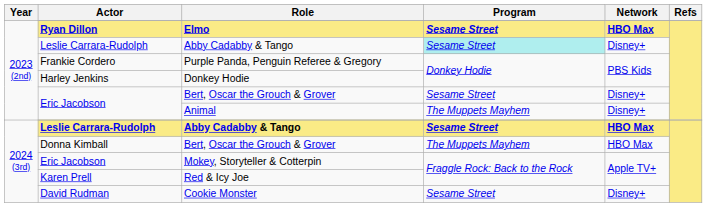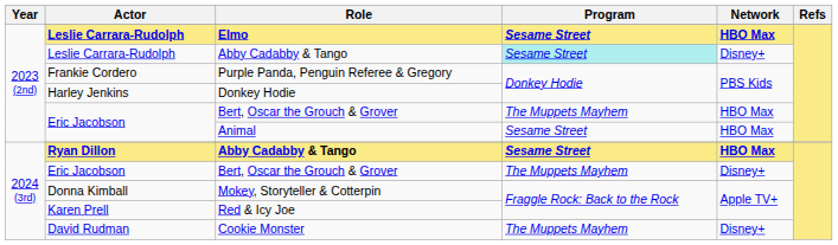 <table class="wikitable"  width="85%">
 <tr bgcolor="#bebebe">
 <th>Year</th>
 <th>Actor</th>
 <th>Role</th>
 <th>Program</th>
 <th>Network</th>
 <th>Refs</th>
 </tr>
 <tr>
 <td rowspan=7 style="text-align:center"><a href='#'>2023</a><br><small><a href='#'>(2nd)</a></small></td>
 </tr>
 <tr style="background:#FAEB86">
-<td><strong><a href='#'>Ryan Dillon</a></strong></td>
+<td><strong><a href='#'>Leslie Carrara-Rudolph</a></strong></td>
 <td><strong><a href='#'>Elmo</a></strong></td>
 <td><strong><em><a href='#'>Sesame Street</a></em></strong></td>
 <td><strong><a href='#'>HBO Max</a></strong></td>
 <td rowspan=6 style="text-align:center"></td>
 </tr>
 <tr>
 <td><a href='#'>Leslie Carrara-Rudolph</a></td>
 <td><a href='#'>Abby Cadabby</a> & Tango</td>
 <td style="background: paleturquoise;"><em><a href='#'>Sesame Street</a></em></td>
 <td><a href='#'>Disney+</a></td>
 </tr>
 <tr>
 <td>Frankie Cordero</td>
 <td>Purple Panda, Penguin Referee & Gregory</td>
 <td rowspan=2><em><a href='#'>Donkey Hodie</a></em></td>
 <td rowspan=2><a href='#'>PBS Kids</a></td>
 </tr>
 <tr>
 <td>Harley Jenkins</td>
 <td>Donkey Hodie</td>
 </tr>
 <tr>
 <td rowspan=2><a href='#'>Eric Jacobson</a></td>
 <td><a href='#'>Bert</a>, <a href='#'>Oscar the Grouch</a> & <a href='#'>Grover</a></td>
-<td><em><a href='#'>Sesame Street</a></em></td>
-<td><a href='#'>Disney+</a></td>
+<td><em><a href='#'>The Muppets Mayhem</a></em></td>
+<td><a href='#'>HBO Max</a></td>
 </tr>
 <tr>
 <td><a href='#'>Animal</a></td>
-<td><em><a href='#'>The Muppets Mayhem</a></em></td>
-<td><a href='#'>Disney+</a></td>
+<td><em><a href='#'>Sesame Street</a></em></td>
+<td><a href='#'>HBO Max</a></td>
 </tr>
 <tr>
 <td rowspan=6 style="text-align:center"><a href='#'>2024</a><br><small><a href='#'>(3rd)</a></small></td>
 </tr>
 <tr style="background:#FAEB86">
-<td><strong><a href='#'>Leslie Carrara-Rudolph</a></strong></td>
+<td><strong><a href='#'>Ryan Dillon</a></strong></td>
 <td><strong><a href='#'>Abby Cadabby</a> & Tango</strong></td>
 <td><strong><em><a href='#'>Sesame Street</a></em></strong></td>
 <td><strong><a href='#'>HBO Max</a></strong></td>
 <td rowspan=6 style="text-align:center"></td>
 </tr>
 <tr>
-<td>Donna Kimball</td>
+<td><a href='#'>Eric Jacobson</a></td>
 <td><a href='#'>Bert</a>, <a href='#'>Oscar the Grouch</a> & <a href='#'>Grover</a></td>
 <td><em><a href='#'>The Muppets Mayhem</a></em></td>
-<td><a href='#'>HBO Max</a></td>
+<td><a href='#'>Disney+</a></td>
 </tr>
 <tr>
-<td><a href='#'>Eric Jacobson</a></td>
+<td>Donna Kimball</td>
 <td><a href='#'>Mokey</a>, Storyteller & Cotterpin</td>
 <td rowspan=2><em><a href='#'>Fraggle Rock: Back to the Rock</a></em></td>
 <td rowspan=2><a href='#'>Apple TV+</a></td>
 </tr>
 <tr>
 <td><a href='#'>Karen Prell</a></td>
 <td><a href='#'>Red</a> & Icy Joe</td>
 </tr>
 <tr>
 <td><a href='#'>David Rudman</a></td>
 <td><a href='#'>Cookie Monster</a></td>
-<td><em><a href='#'>Sesame Street</a></em></td>
+<td><em><a href='#'>The Muppets Mayhem</a></em></td>
 <td><a href='#'>Disney+</a></td>
 </tr>
 </table>
